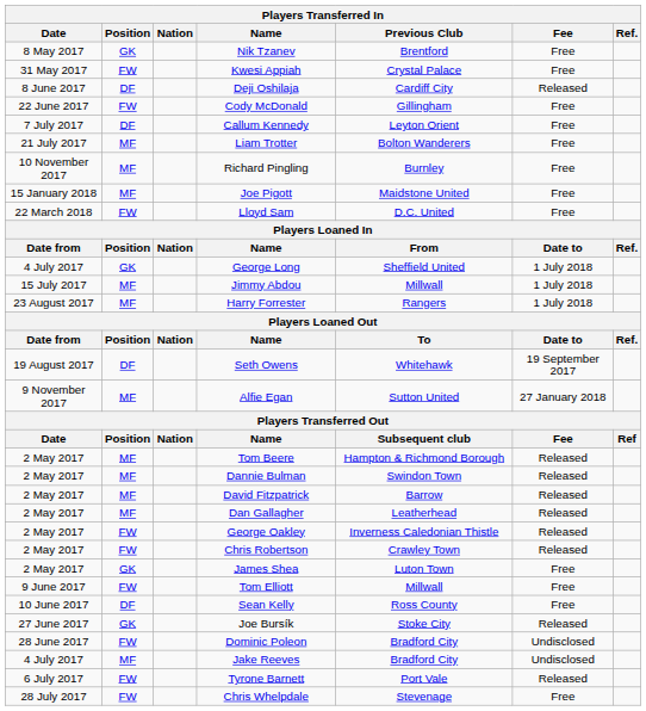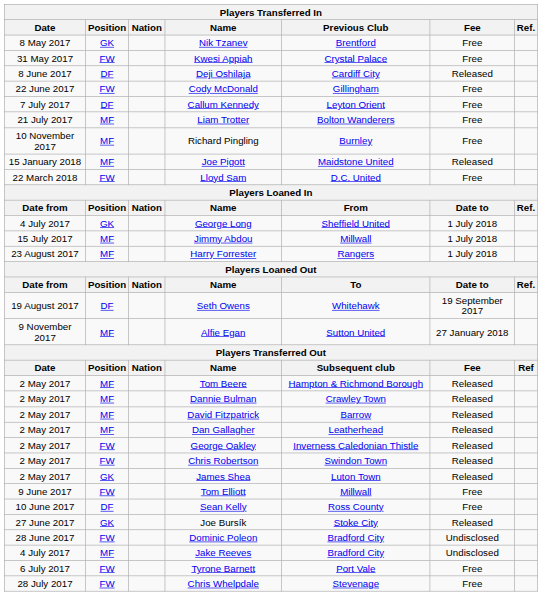 <table class="wikitable" style="font-size:95%;">
 <tr>
 <th colspan="7">Players Transferred In</th>
 </tr>
 <tr>
 <th style="width:120px;">Date</th>
 <th style="width:50px;">Position</th>
 <th style="width:50px;">Nation</th>
 <th style="width:175px;">Name</th>
 <th style="width:225px;">Previous Club</th>
 <th style="width:125px;">Fee</th>
 <th style="width:25px;">Ref.</th>
 </tr>
 <tr>
 <td align="center">8 May 2017</td>
 <td align="center"><a href='#'>GK</a></td>
 <td align="center"></td>
 <td align="center"><a href='#'>Nik Tzanev</a></td>
 <td align="center"><a href='#'>Brentford</a></td>
 <td align="center">Free</td>
 <td align="center"></td>
 </tr>
 <tr>
 <td align="center">31 May 2017</td>
 <td align="center"><a href='#'>FW</a></td>
 <td align="center"></td>
 <td align="center"><a href='#'>Kwesi Appiah</a></td>
 <td align="center"><a href='#'>Crystal Palace</a></td>
 <td align="center">Free</td>
 <td align="center"></td>
 </tr>
 <tr>
 <td align="center">8 June 2017</td>
 <td align="center"><a href='#'>DF</a></td>
 <td align="center"></td>
 <td align="center"><a href='#'>Deji Oshilaja</a></td>
 <td align="center"><a href='#'>Cardiff City</a></td>
 <td align="center">Released</td>
 <td align="center"></td>
 </tr>
 <tr>
 <td align="center">22 June 2017</td>
 <td align="center"><a href='#'>FW</a></td>
 <td align="center"></td>
 <td align="center"><a href='#'>Cody McDonald</a></td>
 <td align="center"><a href='#'>Gillingham</a></td>
 <td align="center">Free</td>
 <td align="center"></td>
 </tr>
 <tr>
 <td align="center">7 July 2017</td>
 <td align="center"><a href='#'>DF</a></td>
 <td align="center"></td>
 <td align="center"><a href='#'>Callum Kennedy</a></td>
 <td align="center"><a href='#'>Leyton Orient</a></td>
 <td align="center">Free</td>
 <td align="center"></td>
 </tr>
 <tr>
 <td align="center">21 July 2017</td>
 <td align="center"><a href='#'>MF</a></td>
 <td align="center"></td>
 <td align="center"><a href='#'>Liam Trotter</a></td>
 <td align="center"><a href='#'>Bolton Wanderers</a></td>
 <td align="center">Free</td>
 <td align="center"></td>
 </tr>
 <tr>
 <td align="center">10 November 2017</td>
 <td align="center"><a href='#'>MF</a></td>
 <td align="center"></td>
 <td align="center">Richard Pingling</td>
 <td align="center"><a href='#'>Burnley</a></td>
 <td align="center">Free</td>
 <td align="center"></td>
 </tr>
 <tr>
 <td align="center">15 January 2018</td>
 <td align="center"><a href='#'>MF</a></td>
 <td align="center"></td>
 <td align="center"><a href='#'>Joe Pigott</a></td>
 <td align="center"><a href='#'>Maidstone United</a></td>
-<td align="center">Free</td>
+<td align="center">Released</td>
 <td align="center"></td>
 </tr>
 <tr>
 <td align="center">22 March 2018</td>
 <td align="center"><a href='#'>FW</a></td>
 <td align="center"></td>
 <td align="center"><a href='#'>Lloyd Sam</a></td>
 <td align="center"><a href='#'>D.C. United</a></td>
 <td align="center">Free</td>
 <td align="center"></td>
 </tr>
 <tr>
 <th colspan="7">Players Loaned In</th>
 </tr>
 <tr>
 <th>Date from</th>
 <th>Position</th>
 <th>Nation</th>
 <th>Name</th>
 <th>From</th>
 <th>Date to</th>
 <th>Ref.</th>
 </tr>
 <tr>
 <td align="center">4 July 2017</td>
 <td align="center"><a href='#'>GK</a></td>
 <td align="center"></td>
 <td align="center"><a href='#'>George Long</a></td>
 <td align="center"><a href='#'>Sheffield United</a></td>
 <td align="center">1 July 2018</td>
 <td align="center"></td>
 </tr>
 <tr>
 <td align="center">15 July 2017</td>
 <td align="center"><a href='#'>MF</a></td>
 <td align="center"></td>
 <td align="center"><a href='#'>Jimmy Abdou</a></td>
 <td align="center"><a href='#'>Millwall</a></td>
 <td align="center">1 July 2018</td>
 <td align="center"></td>
 </tr>
 <tr>
 <td align="center">23 August 2017</td>
 <td align="center"><a href='#'>MF</a></td>
 <td align="center"></td>
 <td align="center"><a href='#'>Harry Forrester</a></td>
 <td align="center"><a href='#'>Rangers</a></td>
 <td align="center">1 July 2018</td>
 <td align="center"></td>
 </tr>
 <tr>
 <th colspan="7">Players Loaned Out</th>
 </tr>
 <tr>
 <th>Date from</th>
 <th>Position</th>
 <th>Nation</th>
 <th>Name</th>
 <th>To</th>
 <th>Date to</th>
 <th>Ref.</th>
 </tr>
 <tr>
 <td align="center">19 August 2017</td>
 <td align="center"><a href='#'>DF</a></td>
 <td align="center"></td>
 <td align="center"><a href='#'>Seth Owens</a></td>
 <td align="center"><a href='#'>Whitehawk</a></td>
 <td align="center">19 September 2017</td>
 <td align="center"></td>
 </tr>
 <tr>
 <td align="center">9 November 2017</td>
 <td align="center"><a href='#'>MF</a></td>
 <td align="center"></td>
 <td align="center"><a href='#'>Alfie Egan</a></td>
 <td align="center"><a href='#'>Sutton United</a></td>
 <td align="center">27 January 2018</td>
 <td align="center"></td>
 </tr>
 <tr>
 <th colspan="7">Players Transferred Out</th>
 </tr>
 <tr>
 <th>Date</th>
 <th>Position</th>
 <th>Nation</th>
 <th>Name</th>
 <th>Subsequent club</th>
 <th>Fee</th>
 <th>Ref</th>
 </tr>
 <tr>
 <td align="center">2 May 2017</td>
 <td align="center"><a href='#'>MF</a></td>
 <td align="center"></td>
 <td align="center"><a href='#'>Tom Beere</a></td>
 <td align="center"><a href='#'>Hampton & Richmond Borough</a></td>
 <td align="center">Released</td>
 <td align="center"></td>
 </tr>
 <tr>
 <td align="center">2 May 2017</td>
 <td align="center"><a href='#'>MF</a></td>
 <td align="center"></td>
 <td align="center"><a href='#'>Dannie Bulman</a></td>
-<td align="center"><a href='#'>Swindon Town</a></td>
+<td align="center"><a href='#'>Crawley Town</a></td>
 <td align="center">Released</td>
 <td align="center"></td>
 </tr>
 <tr>
 <td align="center">2 May 2017</td>
 <td align="center"><a href='#'>MF</a></td>
 <td align="center"></td>
 <td align="center"><a href='#'>David Fitzpatrick</a></td>
 <td align="center"><a href='#'>Barrow</a></td>
 <td align="center">Released</td>
 <td align="center"></td>
 </tr>
 <tr>
 <td align="center">2 May 2017</td>
 <td align="center"><a href='#'>MF</a></td>
 <td align="center"></td>
 <td align="center"><a href='#'>Dan Gallagher</a></td>
 <td align="center"><a href='#'>Leatherhead</a></td>
 <td align="center">Released</td>
 <td align="center"></td>
 </tr>
 <tr>
 <td align="center">2 May 2017</td>
 <td align="center"><a href='#'>FW</a></td>
 <td align="center"></td>
 <td align="center"><a href='#'>George Oakley</a></td>
 <td align="center"><a href='#'>Inverness Caledonian Thistle</a></td>
 <td align="center">Released</td>
 <td align="center"></td>
 </tr>
 <tr>
 <td align="center">2 May 2017</td>
 <td align="center"><a href='#'>FW</a></td>
 <td align="center"></td>
 <td align="center"><a href='#'>Chris Robertson</a></td>
-<td align="center"><a href='#'>Crawley Town</a></td>
+<td align="center"><a href='#'>Swindon Town</a></td>
 <td align="center">Released</td>
 <td align="center"></td>
 </tr>
 <tr>
 <td align="center">2 May 2017</td>
 <td align="center"><a href='#'>GK</a></td>
 <td align="center"></td>
 <td align="center"><a href='#'>James Shea</a></td>
 <td align="center"><a href='#'>Luton Town</a></td>
-<td align="center">Free</td>
+<td align="center">Released</td>
 <td align="center"></td>
 </tr>
 <tr>
 <td align="center">9 June 2017</td>
 <td align="center"><a href='#'>FW</a></td>
 <td align="center"></td>
 <td align="center"><a href='#'>Tom Elliott</a></td>
 <td align="center"><a href='#'>Millwall</a></td>
 <td align="center">Free</td>
 <td align="center"></td>
 </tr>
 <tr>
 <td align="center">10 June 2017</td>
 <td align="center"><a href='#'>DF</a></td>
 <td align="center"></td>
 <td align="center"><a href='#'>Sean Kelly</a></td>
 <td align="center"><a href='#'>Ross County</a></td>
 <td align="center">Free</td>
 <td align="center"></td>
 </tr>
 <tr>
 <td align="center">27 June 2017</td>
 <td align="center"><a href='#'>GK</a></td>
 <td align="center"></td>
 <td align="center">Joe Bursík</td>
 <td align="center"><a href='#'>Stoke City</a></td>
 <td align="center">Released</td>
 <td align="center"></td>
 </tr>
 <tr>
 <td align="center">28 June 2017</td>
 <td align="center"><a href='#'>FW</a></td>
 <td align="center"></td>
 <td align="center"><a href='#'>Dominic Poleon</a></td>
 <td align="center"><a href='#'>Bradford City</a></td>
 <td align="center">Undisclosed</td>
 <td align="center"></td>
 </tr>
 <tr>
 <td align="center">4 July 2017</td>
 <td align="center"><a href='#'>MF</a></td>
 <td align="center"></td>
 <td align="center"><a href='#'>Jake Reeves</a></td>
 <td align="center"><a href='#'>Bradford City</a></td>
 <td align="center">Undisclosed</td>
 <td align="center"></td>
 </tr>
 <tr>
 <td align="center">6 July 2017</td>
 <td align="center"><a href='#'>FW</a></td>
 <td align="center"></td>
 <td align="center"><a href='#'>Tyrone Barnett</a></td>
 <td align="center"><a href='#'>Port Vale</a></td>
-<td align="center">Released</td>
+<td align="center">Free</td>
 <td align="center"></td>
 </tr>
 <tr>
 <td align="center">28 July 2017</td>
 <td align="center"><a href='#'>FW</a></td>
 <td align="center"></td>
 <td align="center"><a href='#'>Chris Whelpdale</a></td>
 <td align="center"><a href='#'>Stevenage</a></td>
 <td align="center">Free</td>
 <td align="center"></td>
 </tr>
 </table>
